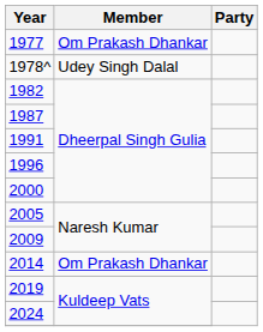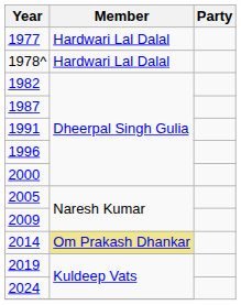 <table class="wikitable">
 <tr>
 <th>Year</th>
 <th>Member</th>
 <th colspan=2>Party</th>
 </tr>
 <tr>
 <td><a href='#'>1977</a></td>
-<td><a href='#'>Om Prakash Dhankar</a></td>
+<td><a href='#'>Hardwari Lal Dalal</a></td>
 <td></td>
 </tr>
 <tr>
 <td>1978^</td>
-<td>Udey Singh Dalal</td>
+<td><a href='#'>Hardwari Lal Dalal</a></td>
 <td></td>
 </tr>
 <tr>
 <td><a href='#'>1982</a></td>
 <td rowspan=5><a href='#'>Dheerpal Singh Gulia</a></td>
 <td></td>
 </tr>
 <tr>
 <td><a href='#'>1987</a></td>
 </tr>
 <tr>
 <td><a href='#'>1991</a></td>
 <td></td>
 </tr>
 <tr>
 <td><a href='#'>1996</a></td>
 <td></td>
 </tr>
 <tr>
 <td><a href='#'>2000</a></td>
 <td></td>
 </tr>
 <tr>
 <td><a href='#'>2005</a></td>
 <td rowspan=2>Naresh Kumar</td>
 <td></td>
 </tr>
 <tr>
 <td><a href='#'>2009</a></td>
 <td></td>
 </tr>
 <tr>
 <td><a href='#'>2014</a></td>
-<td><a href='#'>Om Prakash Dhankar</a></td>
+<td style="background: khaki;"><a href='#'>Om Prakash Dhankar</a></td>
 <td></td>
 </tr>
 <tr>
 <td><a href='#'>2019</a></td>
 <td rowspan=2><a href='#'>Kuldeep Vats</a></td>
 <td></td>
 </tr>
 <tr>
 <td><a href='#'>2024</a></td>
 </tr>
 <tr>
 </tr>
 </table>
